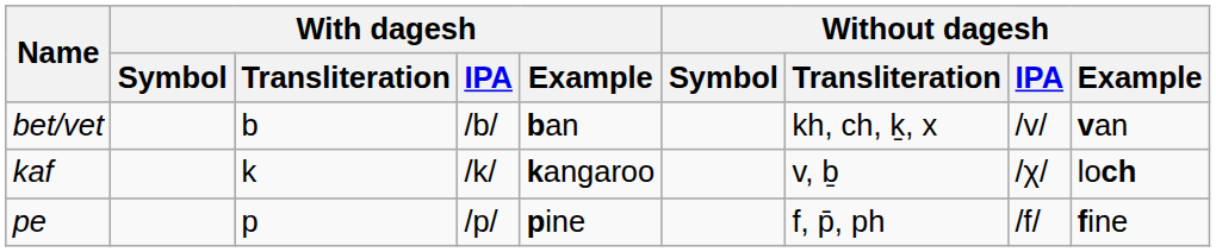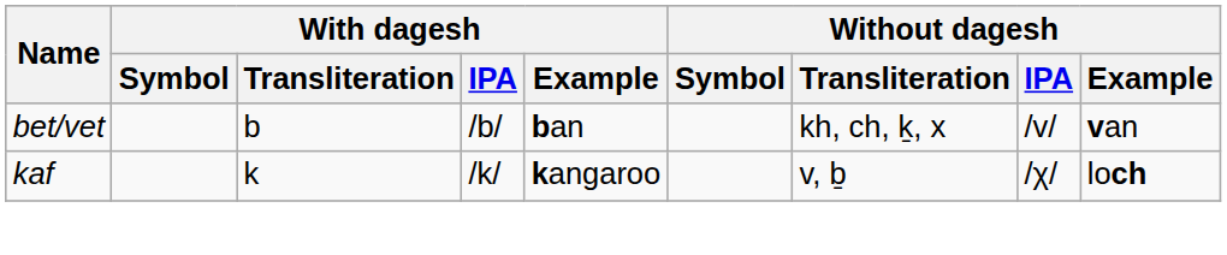 <table class="wikitable">
 <tr>
 <th rowspan=2>Name</th>
 <th colspan=4>With dagesh</th>
 <th colspan=4>Without dagesh</th>
 </tr>
 <tr>
 <th>Symbol</th>
 <th>Transliteration</th>
 <th><a href='#'>IPA</a></th>
 <th>Example</th>
 <th>Symbol</th>
 <th>Transliteration</th>
 <th><a href='#'>IPA</a></th>
 <th>Example</th>
 </tr>
 <tr>
 <td><em>bet/vet</em></td>
 <td align=center style="font-size:200%;"></td>
 <td>b</td>
 <td>/b/</td>
 <td><strong>b</strong>an</td>
 <td align=center style="font-size:200%;"></td>
 <td>kh, ch, ḵ, x</td>
 <td>/v/</td>
 <td><strong>v</strong>an</td>
 </tr>
 <tr>
 <td><em>kaf</em></td>
 <td align=center><span></span><span></span></td>
 <td>k</td>
 <td>/k/</td>
 <td><strong>k</strong>angaroo</td>
 <td align=center style="font-size:200%;"></td>
 <td>v, ḇ</td>
 <td>/χ/</td>
 <td>lo<strong>ch</strong></td>
 </tr>
-<tr>
-<td><em>pe</em></td>
-<td align=center style="font-size:200%;"></td>
-<td>p</td>
-<td>/p/</td>
-<td><strong>p</strong>ine</td>
-<td align=center style="font-size:200%;"></td>
-<td>f, p̄, ph</td>
-<td>/f/</td>
-<td><strong>f</strong>ine</td>
-</tr>
 </table>
